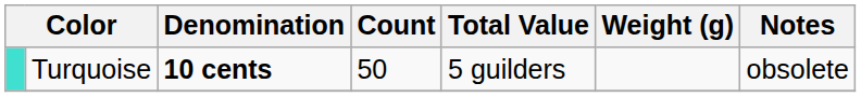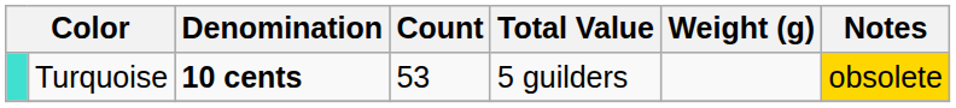 <table class="wikitable">
 <tr>
 <th colspan=2>Color</th>
 <th>Denomination</th>
 <th>Count</th>
 <th>Total Value</th>
 <th>Weight (g)</th>
 <th>Notes</th>
 </tr>
 <tr>
 <td style="background:Turquoise"> </td>
 <td>Turquoise</td>
 <td><strong>10 cents</strong></td>
-<td>50</td>
+<td>53</td>
 <td>5 guilders</td>
 <td></td>
-<td>obsolete</td>
+<td style="background: gold;">obsolete</td>
 </tr>
 <tr>
 </tr>
 </table>
